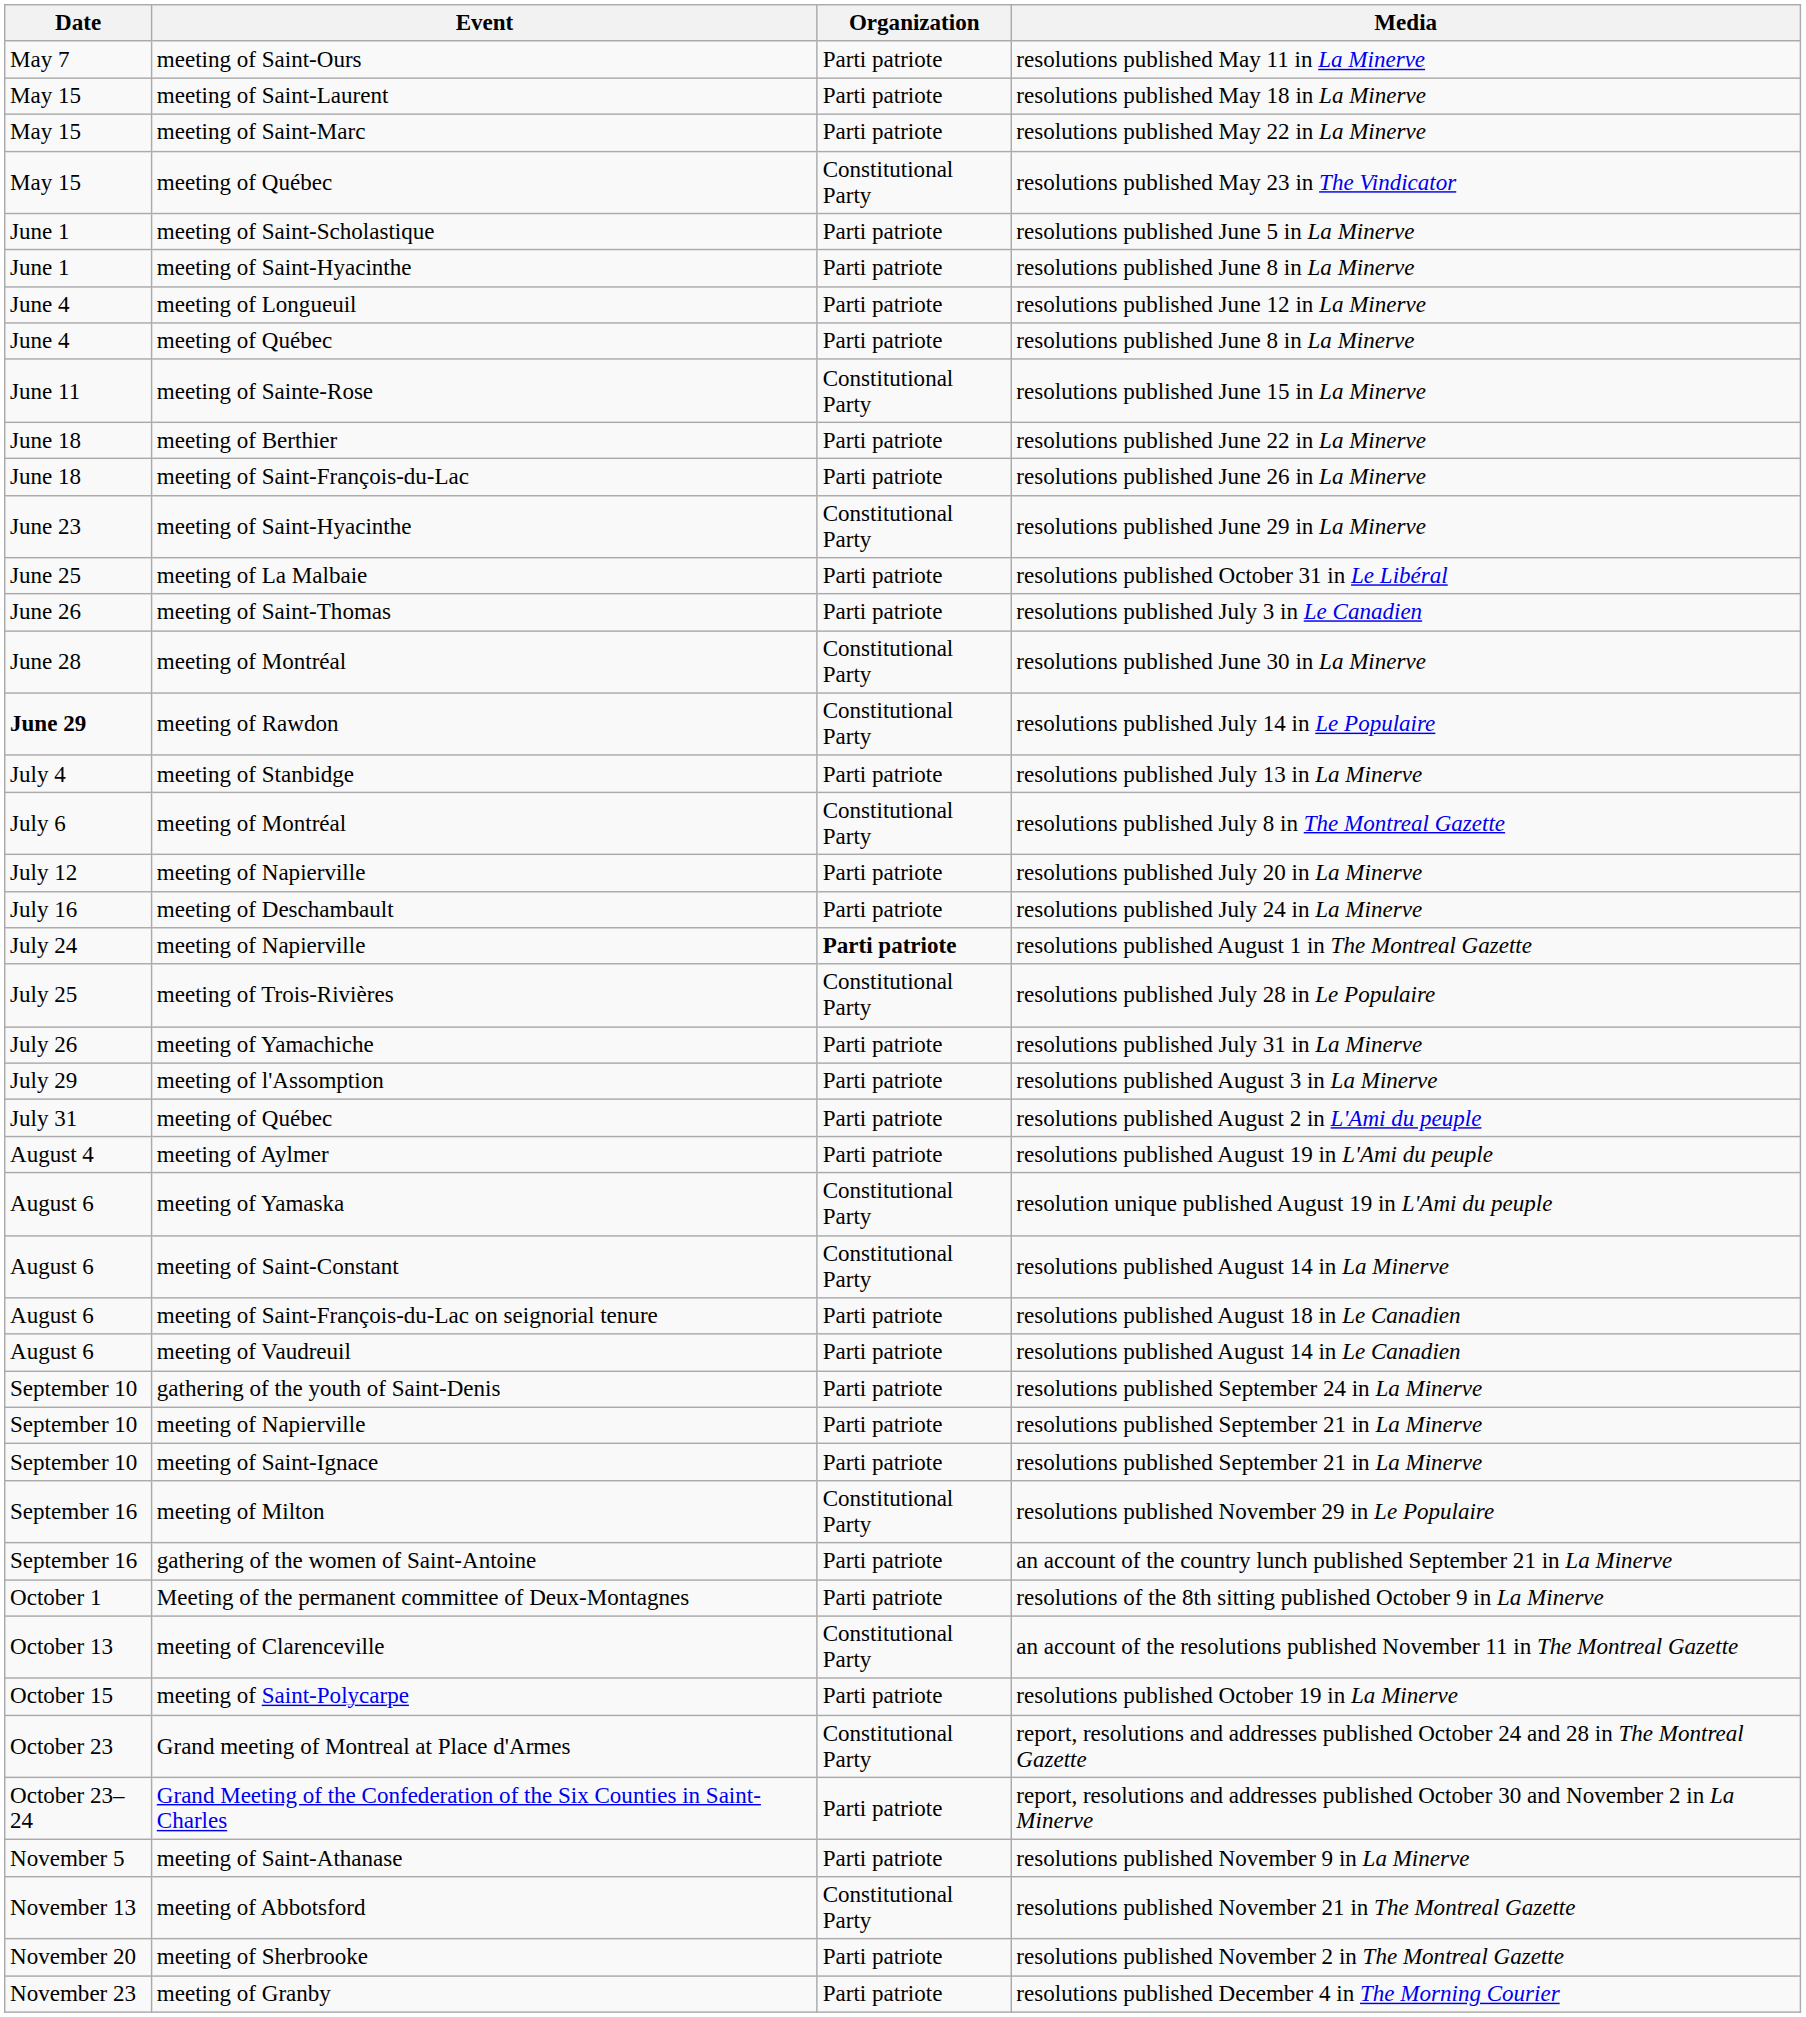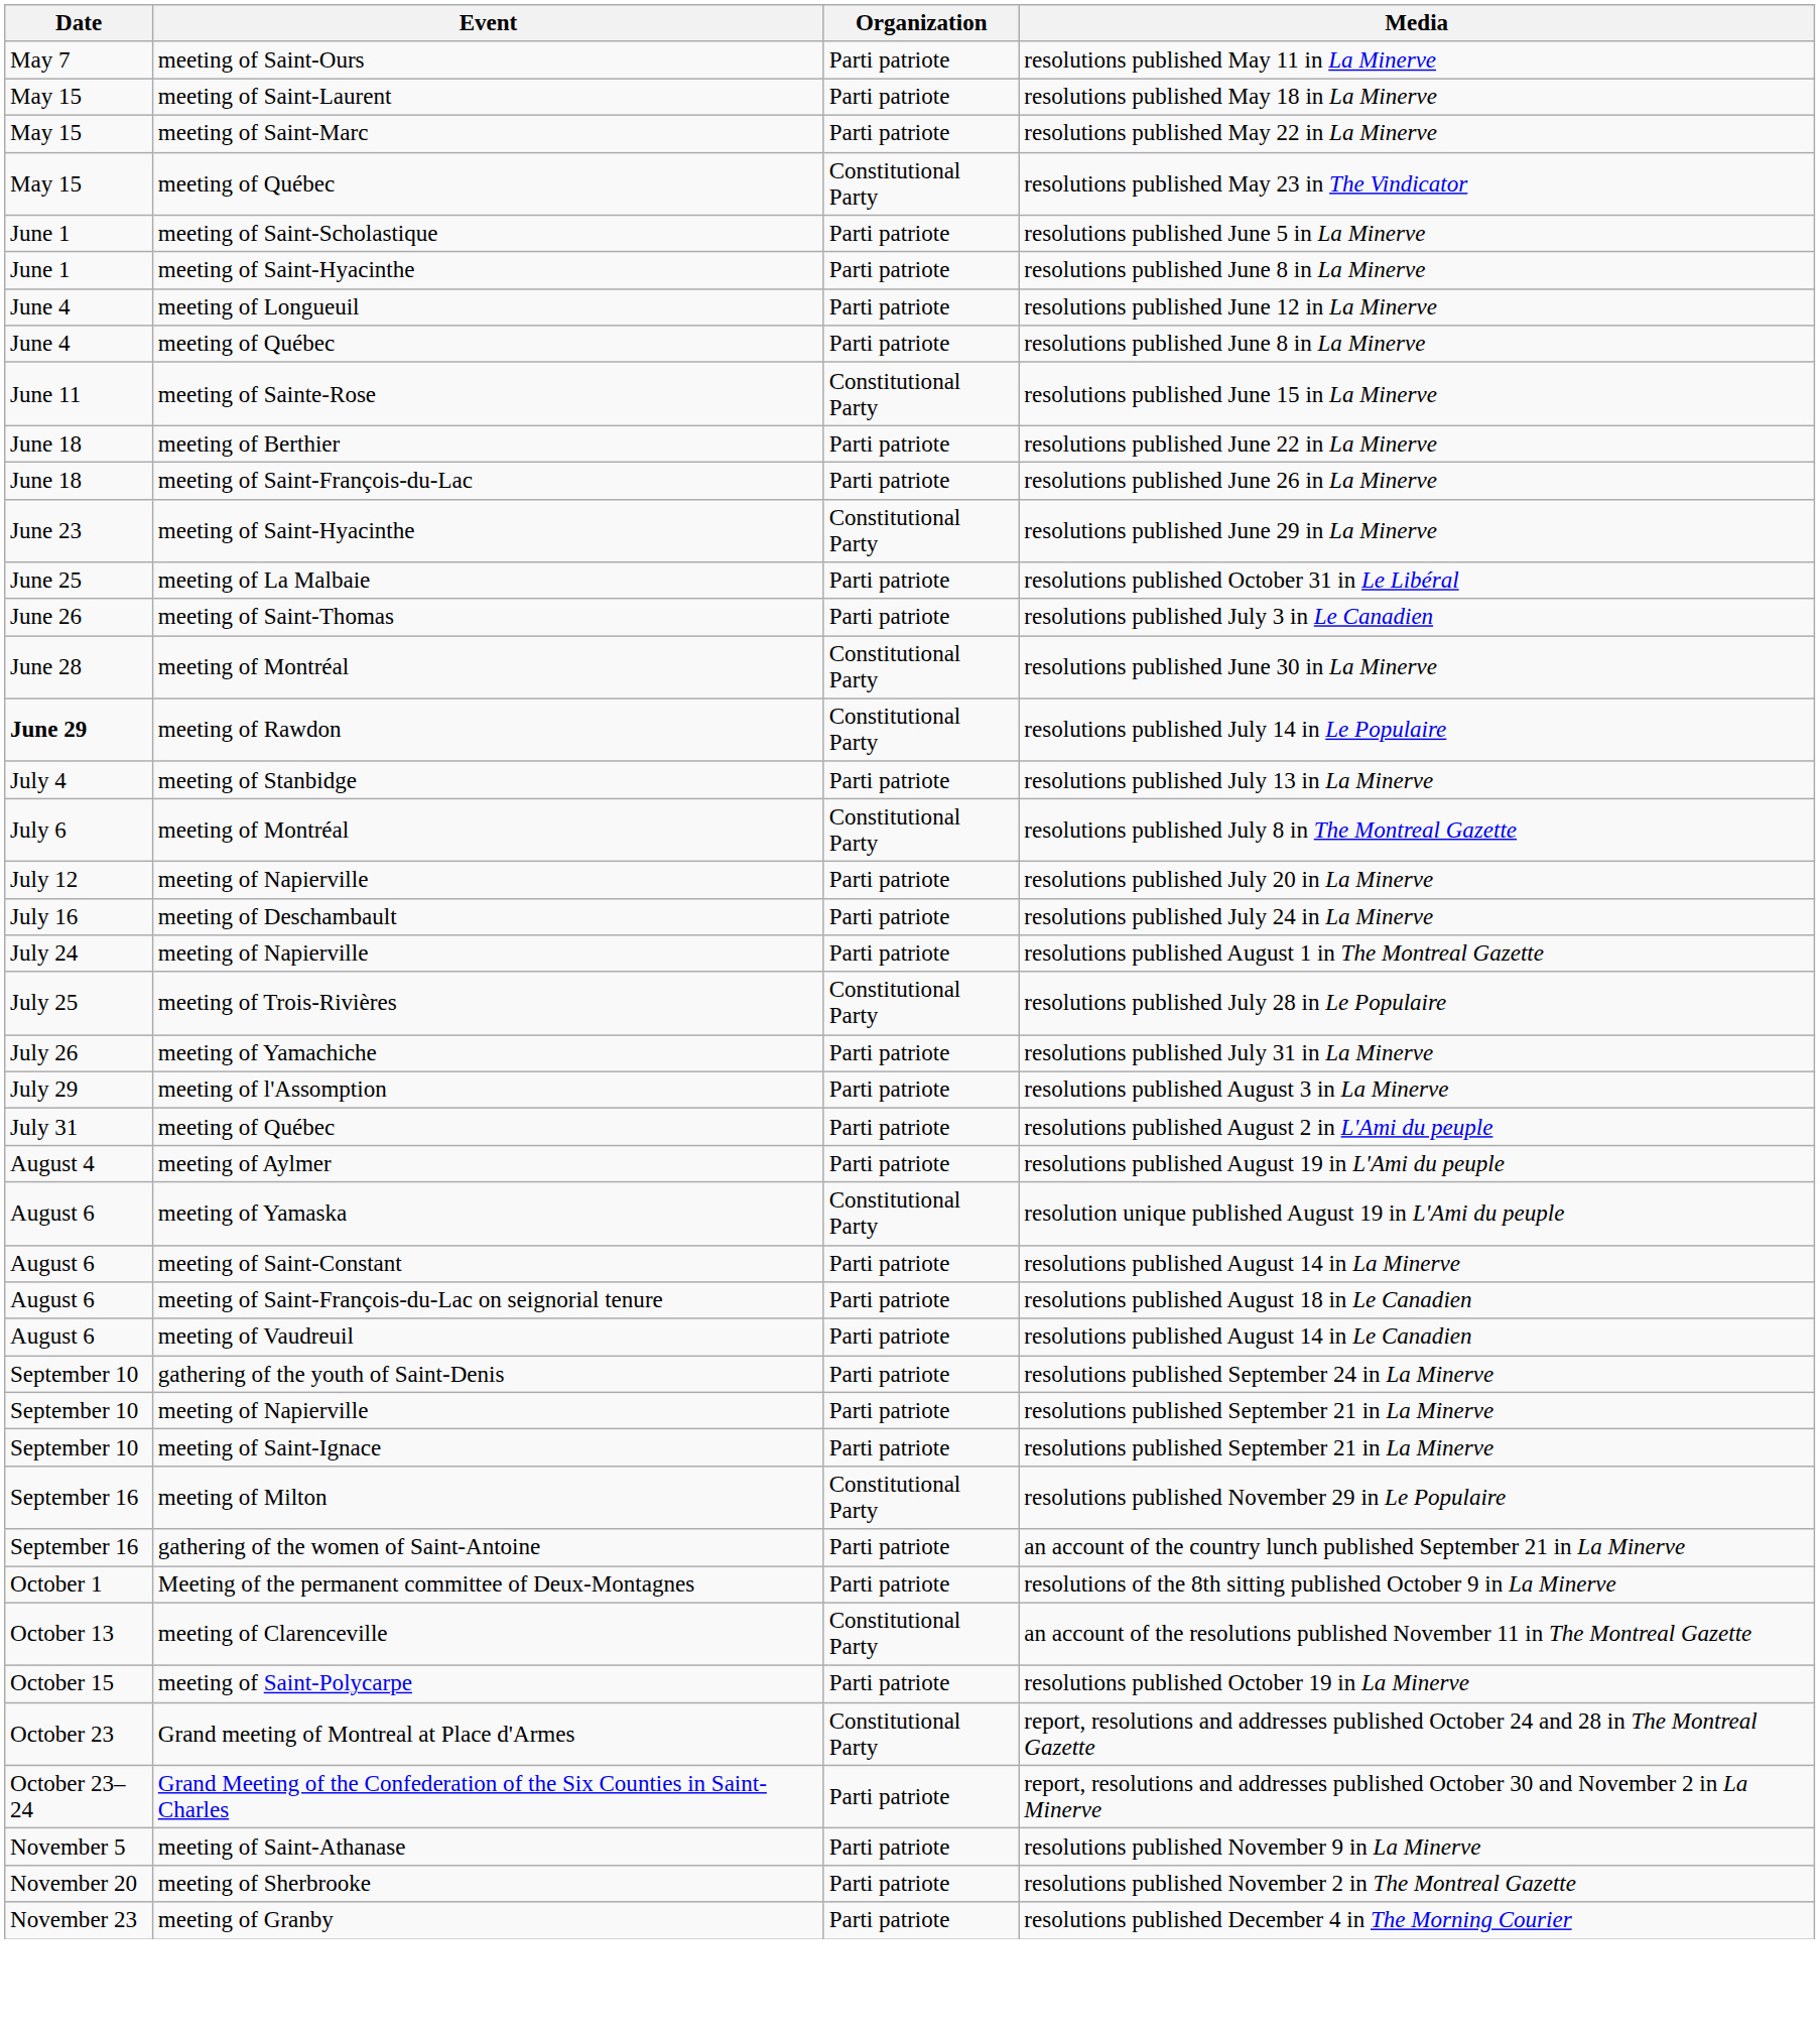 <table class=wikitable>
 <tr>
 <th>Date</th>
 <th>Event</th>
 <th>Organization</th>
 <th>Media</th>
 </tr>
 <tr>
 <td>May 7</td>
 <td>meeting of Saint-Ours</td>
 <td>Parti patriote</td>
 <td>resolutions published May 11 in <em><a href='#'>La Minerve</a></em></td>
 </tr>
 <tr>
 <td>May 15</td>
 <td>meeting of Saint-Laurent</td>
 <td>Parti patriote</td>
 <td>resolutions published May 18 in <em>La Minerve</em></td>
 </tr>
 <tr>
 <td>May 15</td>
 <td>meeting of Saint-Marc</td>
 <td>Parti patriote</td>
 <td>resolutions published May 22 in <em>La Minerve</em></td>
 </tr>
 <tr>
 <td>May 15</td>
 <td>meeting of Québec</td>
 <td>Constitutional Party</td>
 <td>resolutions published May 23 in <em><a href='#'>The Vindicator</a></em></td>
 </tr>
 <tr>
 <td>June 1</td>
 <td>meeting of Saint-Scholastique</td>
 <td>Parti patriote</td>
 <td>resolutions published June 5 in <em>La Minerve</em></td>
 </tr>
 <tr>
 <td>June 1</td>
 <td>meeting of Saint-Hyacinthe</td>
 <td>Parti patriote</td>
 <td>resolutions published June 8 in <em>La Minerve</em></td>
 </tr>
 <tr>
 <td>June 4</td>
 <td>meeting of Longueuil</td>
 <td>Parti patriote</td>
 <td>resolutions published June 12 in <em>La Minerve</em></td>
 </tr>
 <tr>
 <td>June 4</td>
 <td>meeting of Québec</td>
 <td>Parti patriote</td>
 <td>resolutions published June 8 in <em>La Minerve</em></td>
 </tr>
 <tr>
 <td>June 11</td>
 <td>meeting of Sainte-Rose</td>
 <td>Constitutional Party</td>
 <td>resolutions published June 15 in <em>La Minerve</em></td>
 </tr>
 <tr>
 <td>June 18</td>
 <td>meeting of Berthier</td>
 <td>Parti patriote</td>
 <td>resolutions published June 22 in <em>La Minerve</em></td>
 </tr>
 <tr>
 <td>June 18</td>
 <td>meeting of Saint-François-du-Lac</td>
 <td>Parti patriote</td>
 <td>resolutions published June 26 in <em>La Minerve</em></td>
 </tr>
 <tr>
 <td>June 23</td>
 <td>meeting of Saint-Hyacinthe</td>
 <td>Constitutional Party</td>
 <td>resolutions published June 29 in <em>La Minerve</em></td>
 </tr>
 <tr>
 <td>June 25</td>
 <td>meeting of La Malbaie</td>
 <td>Parti patriote</td>
 <td>resolutions published October 31 in <em><a href='#'>Le Libéral</a></em></td>
 </tr>
 <tr>
 <td>June 26</td>
 <td>meeting of Saint-Thomas</td>
 <td>Parti patriote</td>
 <td>resolutions published July 3 in <em><a href='#'>Le Canadien</a></em></td>
 </tr>
 <tr>
 <td>June 28</td>
 <td>meeting of Montréal</td>
 <td>Constitutional Party</td>
 <td>resolutions published June 30 in <em>La Minerve</em></td>
 </tr>
 <tr>
 <td><strong>June 29</strong></td>
 <td>meeting of Rawdon</td>
 <td>Constitutional Party</td>
 <td>resolutions published July 14 in <em><a href='#'>Le Populaire</a></em></td>
 </tr>
 <tr>
 <td>July 4</td>
 <td>meeting of Stanbidge</td>
 <td>Parti patriote</td>
 <td>resolutions published July 13 in <em>La Minerve</em></td>
 </tr>
 <tr>
 <td>July 6</td>
 <td>meeting of Montréal</td>
 <td>Constitutional Party</td>
 <td>resolutions published July 8 in <em><a href='#'>The Montreal Gazette</a></em></td>
 </tr>
 <tr>
 <td>July 12</td>
 <td>meeting of Napierville</td>
 <td>Parti patriote</td>
 <td>resolutions published July 20 in <em>La Minerve</em></td>
 </tr>
 <tr>
 <td>July 16</td>
 <td>meeting of Deschambault</td>
 <td>Parti patriote</td>
 <td>resolutions published July 24 in <em>La Minerve</em></td>
 </tr>
 <tr>
 <td>July 24</td>
 <td>meeting of Napierville</td>
-<td><strong>Parti patriote</strong></td>
+<td>Parti patriote</td>
 <td>resolutions published August 1 in <em>The Montreal Gazette</em></td>
 </tr>
 <tr>
 <td>July 25</td>
 <td>meeting of Trois-Rivières</td>
 <td>Constitutional Party</td>
 <td>resolutions published July 28 in <em>Le Populaire</em></td>
 </tr>
 <tr>
 <td>July 26</td>
 <td>meeting of Yamachiche</td>
 <td>Parti patriote</td>
 <td>resolutions published July 31 in <em>La Minerve</em></td>
 </tr>
 <tr>
 <td>July 29</td>
 <td>meeting of l'Assomption</td>
 <td>Parti patriote</td>
 <td>resolutions published August 3 in <em>La Minerve</em></td>
 </tr>
 <tr>
 <td>July 31</td>
 <td>meeting of Québec</td>
 <td>Parti patriote</td>
 <td>resolutions published August 2 in <em><a href='#'>L'Ami du peuple</a></em></td>
 </tr>
 <tr>
 <td>August 4</td>
 <td>meeting of Aylmer</td>
 <td>Parti patriote</td>
 <td>resolutions published August 19 in <em>L'Ami du peuple</em></td>
 </tr>
 <tr>
 <td>August 6</td>
 <td>meeting of Yamaska</td>
 <td>Constitutional Party</td>
 <td>resolution unique published August 19 in <em>L'Ami du peuple</em></td>
 </tr>
 <tr>
 <td>August 6</td>
 <td>meeting of Saint-Constant</td>
-<td>Constitutional Party</td>
+<td>Parti patriote</td>
 <td>resolutions published August 14 in <em>La Minerve</em></td>
 </tr>
 <tr>
 <td>August 6</td>
 <td>meeting of Saint-François-du-Lac on seignorial tenure</td>
 <td>Parti patriote</td>
 <td>resolutions published August 18 in <em>Le Canadien</em></td>
 </tr>
 <tr>
 <td>August 6</td>
 <td>meeting of Vaudreuil</td>
 <td>Parti patriote</td>
 <td>resolutions published August 14 in <em>Le Canadien</em></td>
 </tr>
 <tr>
 <td>September 10</td>
 <td>gathering of the youth of Saint-Denis</td>
 <td>Parti patriote</td>
 <td>resolutions published September 24 in <em>La Minerve</em></td>
 </tr>
 <tr>
 <td>September 10</td>
 <td>meeting of Napierville</td>
 <td>Parti patriote</td>
 <td>resolutions published September 21 in <em>La Minerve</em></td>
 </tr>
 <tr>
 <td>September 10</td>
 <td>meeting of Saint-Ignace</td>
 <td>Parti patriote</td>
 <td>resolutions published September 21 in <em>La Minerve</em></td>
 </tr>
 <tr>
 <td>September 16</td>
 <td>meeting of Milton</td>
 <td>Constitutional Party</td>
 <td>resolutions published November 29 in <em>Le Populaire</em></td>
 </tr>
 <tr>
 <td>September 16</td>
 <td>gathering of the women of Saint-Antoine</td>
 <td>Parti patriote</td>
 <td>an account of the country lunch published September 21 in <em>La Minerve</em></td>
 </tr>
 <tr>
 <td>October 1</td>
 <td>Meeting of the permanent committee of Deux-Montagnes</td>
 <td>Parti patriote</td>
 <td>resolutions of the 8th sitting published October 9 in <em>La Minerve</em></td>
 </tr>
 <tr>
 <td>October 13</td>
 <td>meeting of Clarenceville</td>
 <td>Constitutional Party</td>
 <td>an account of the resolutions published November 11 in <em>The Montreal Gazette</em></td>
 </tr>
 <tr>
 <td>October 15</td>
 <td>meeting of <a href='#'>Saint-Polycarpe</a></td>
 <td>Parti patriote</td>
 <td>resolutions published October 19 in <em>La Minerve</em></td>
 </tr>
 <tr>
 <td>October 23</td>
 <td>Grand meeting of Montreal at Place d'Armes</td>
 <td>Constitutional Party</td>
 <td>report, resolutions and addresses published October 24 and 28 in <em>The Montreal Gazette</em></td>
 </tr>
 <tr>
 <td>October 23–24</td>
 <td><a href='#'>Grand Meeting of the Confederation of the Six Counties in Saint-Charles</a></td>
 <td>Parti patriote</td>
 <td>report, resolutions and addresses published October 30 and November 2 in <em>La Minerve</em></td>
 </tr>
 <tr>
 <td>November 5</td>
 <td>meeting of Saint-Athanase</td>
 <td>Parti patriote</td>
 <td>resolutions published November 9 in <em>La Minerve</em></td>
 </tr>
 <tr>
-<td>November 13</td>
-<td>meeting of Abbotsford</td>
-<td>Constitutional Party</td>
-<td>resolutions published November 21 in <em>The Montreal Gazette</em></td>
-</tr>
-<tr>
 <td>November 20</td>
 <td>meeting of Sherbrooke</td>
 <td>Parti patriote</td>
 <td>resolutions published November 2 in <em>The Montreal Gazette</em></td>
 </tr>
 <tr>
 <td>November 23</td>
 <td>meeting of Granby</td>
 <td>Parti patriote</td>
 <td>resolutions published December 4 in <em><a href='#'>The Morning Courier</a></em></td>
 </tr>
 </table>
